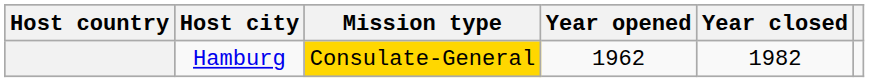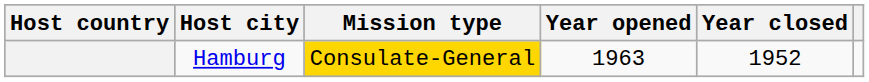 <table class="wikitable plainrowheaders" style="text-align:center;">
 <tr>
 <th scope="col">Host country</th>
 <th scope="col">Host city</th>
 <th scope="col">Mission type</th>
 <th scope="col">Year opened</th>
 <th scope="col">Year closed</th>
 <th scope="col"></th>
 </tr>
 <tr>
 <th scope="row"></th>
 <td><a href='#'>Hamburg</a></td>
 <td style="background: gold;">Consulate-General</td>
-<td>1962</td>
-<td>1982</td>
+<td>1963</td>
+<td>1952</td>
 <td></td>
 </tr>
 </table>
